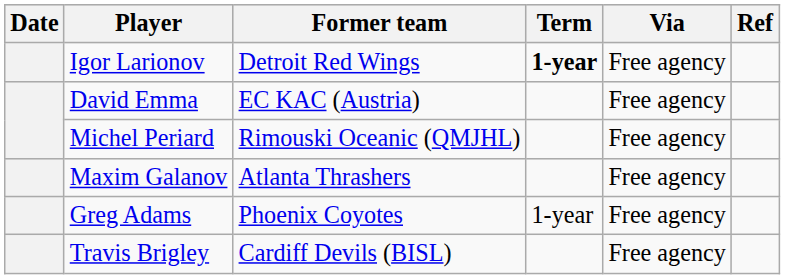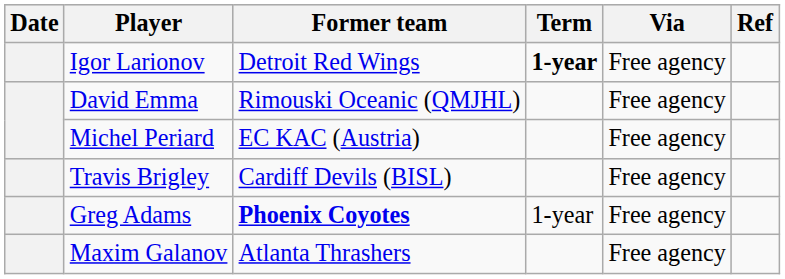 <table class="wikitable plainrowheaders">
 <tr style="background:#ddd; text-align:center;">
 <th>Date</th>
 <th>Player</th>
 <th>Former team</th>
 <th>Term</th>
 <th>Via</th>
 <th>Ref</th>
 </tr>
 <tr>
 <th scope="row"></th>
 <td><a href='#'>Igor Larionov</a></td>
 <td><a href='#'>Detroit Red Wings</a></td>
 <td><strong>1-year</strong></td>
 <td>Free agency</td>
 <td></td>
 </tr>
 <tr>
 <th scope="row" rowspan=2></th>
 <td><a href='#'>David Emma</a></td>
+<td><a href='#'>Rimouski Oceanic</a> (<a href='#'>QMJHL</a>)</td>
+<td></td>
+<td>Free agency</td>
+<td></td>
+</tr>
+<tr>
+<td><a href='#'>Michel Periard</a></td>
 <td><a href='#'>EC KAC</a> (<a href='#'>Austria</a>)</td>
 <td></td>
 <td>Free agency</td>
 <td></td>
 </tr>
 <tr>
-<td><a href='#'>Michel Periard</a></td>
-<td><a href='#'>Rimouski Oceanic</a> (<a href='#'>QMJHL</a>)</td>
+<th scope="row"></th>
+<td><a href='#'>Travis Brigley</a></td>
+<td><a href='#'>Cardiff Devils</a> (<a href='#'>BISL</a>)</td>
 <td></td>
+<td>Free agency</td>
+<td></td>
+</tr>
+<tr>
+<th scope="row"></th>
+<td><a href='#'>Greg Adams</a></td>
+<td><strong><a href='#'>Phoenix Coyotes</a></strong></td>
+<td>1-year</td>
 <td>Free agency</td>
 <td></td>
 </tr>
 <tr>
 <th scope="row"></th>
 <td><a href='#'>Maxim Galanov</a></td>
 <td><a href='#'>Atlanta Thrashers</a></td>
 <td></td>
 <td>Free agency</td>
 <td></td>
 </tr>
-<tr>
-<th scope="row"></th>
-<td><a href='#'>Greg Adams</a></td>
-<td><a href='#'>Phoenix Coyotes</a></td>
-<td>1-year</td>
-<td>Free agency</td>
-<td></td>
-</tr>
-<tr>
-<th scope="row"></th>
-<td><a href='#'>Travis Brigley</a></td>
-<td><a href='#'>Cardiff Devils</a> (<a href='#'>BISL</a>)</td>
-<td></td>
-<td>Free agency</td>
-<td></td>
-</tr>
 </table>
